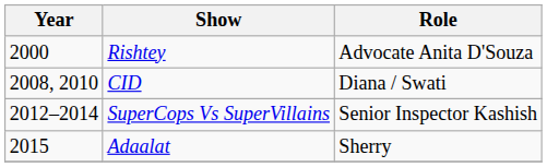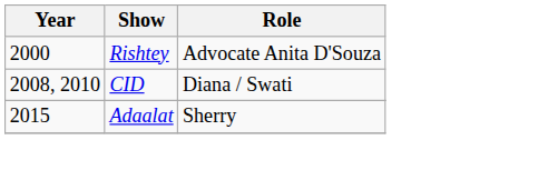 <table class="wikitable sortable">
 <tr>
 <th>Year</th>
 <th>Show</th>
 <th>Role</th>
 </tr>
 <tr>
 <td>2000</td>
 <td><em><a href='#'>Rishtey</a></em></td>
 <td>Advocate Anita D'Souza</td>
 </tr>
 <tr>
 <td>2008, 2010</td>
 <td><em><a href='#'>CID</a></em></td>
 <td>Diana / Swati</td>
 </tr>
 <tr>
 </tr>
 <tr>
-<td>2012–2014</td>
-<td><em><a href='#'>SuperCops Vs SuperVillains</a></em></td>
-<td>Senior Inspector Kashish</td>
-</tr>
-<tr>
 <td>2015</td>
 <td><em><a href='#'>Adaalat</a></em></td>
 <td>Sherry</td>
 </tr>
 <tr>
 </tr>
 </table>
